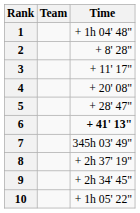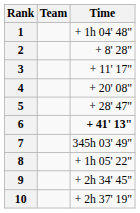 <table class="wikitable">
 <tr>
 <th scope="col">Rank</th>
 <th scope="col">Team</th>
 <th scope="col">Time</th>
 </tr>
 <tr>
 <th scope="row">1</th>
 <td></td>
 <td style="text-align:right;">+ 1h 04' 48"</td>
 </tr>
 <tr>
 <th scope="row">2</th>
 <td></td>
 <td style="text-align:right;">+ 8' 28"</td>
 </tr>
 <tr>
 <th scope="row">3</th>
 <td></td>
 <td style="text-align:right;">+ 11' 17"</td>
 </tr>
 <tr>
 <th scope="row">4</th>
 <td></td>
 <td style="text-align:right;">+ 20' 08"</td>
 </tr>
 <tr>
 <th scope="row">5</th>
 <td></td>
 <td style="text-align:right;">+ 28' 47"</td>
 </tr>
 <tr>
 <th scope="row">6</th>
 <td></td>
 <td style="text-align:right;"><strong>+ 41' 13"</strong></td>
 </tr>
 <tr>
 <th scope="row">7</th>
 <td></td>
 <td style="text-align:right;">345h 03' 49"</td>
 </tr>
 <tr>
 <th scope="row">8</th>
 <td></td>
-<td style="text-align:right;">+ 2h 37' 19"</td>
+<td style="text-align:right;">+ 1h 05' 22"</td>
 </tr>
 <tr>
 <th scope="row">9</th>
 <td></td>
 <td style="text-align:right;">+ 2h 34' 45"</td>
 </tr>
 <tr>
 <th scope="row">10</th>
 <td></td>
-<td style="text-align:right;">+ 1h 05' 22"</td>
+<td style="text-align:right;">+ 2h 37' 19"</td>
 </tr>
 </table>
